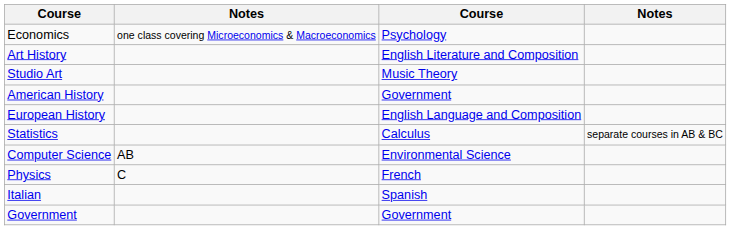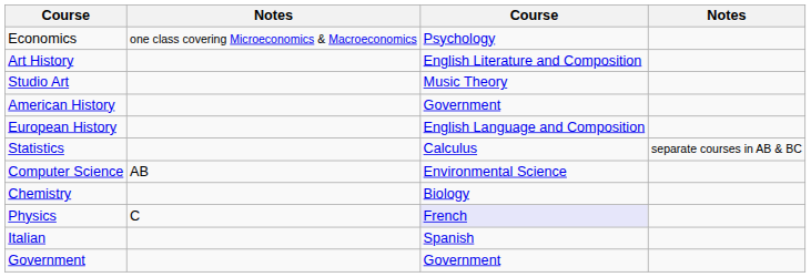 <table class="wikitable">
 <tr>
 <th>Course</th>
 <th>Notes</th>
 <th>Course</th>
 <th>Notes</th>
 </tr>
 <tr>
 <td>Economics</td>
 <td><small>one class covering <a href='#'>Microeconomics</a> & <a href='#'>Macroeconomics</a></small></td>
 <td><a href='#'>Psychology</a></td>
 <td></td>
 </tr>
 <tr>
 <td><a href='#'>Art History</a></td>
 <td></td>
 <td><a href='#'>English Literature and Composition</a></td>
 <td></td>
 </tr>
 <tr>
 <td><a href='#'>Studio Art</a></td>
 <td></td>
 <td><a href='#'>Music Theory</a></td>
 <td></td>
 </tr>
 <tr>
 <td><a href='#'>American History</a></td>
 <td></td>
 <td><a href='#'>Government</a></td>
 <td></td>
 </tr>
 <tr>
 <td><a href='#'>European History</a></td>
 <td></td>
 <td><a href='#'>English Language and Composition</a></td>
 <td></td>
 </tr>
 <tr>
 <td><a href='#'>Statistics</a></td>
 <td></td>
 <td><a href='#'>Calculus</a></td>
 <td><small>separate courses in AB & BC</small></td>
 </tr>
 <tr>
 <td><a href='#'>Computer Science</a></td>
 <td>AB</td>
 <td><a href='#'>Environmental Science</a></td>
 <td></td>
 </tr>
 <tr>
+<td><a href='#'>Chemistry</a></td>
+<td></td>
+<td><a href='#'>Biology</a></td>
+<td></td>
+</tr>
+<tr>
 <td><a href='#'>Physics</a></td>
 <td>C</td>
-<td><a href='#'>French</a></td>
+<td style="background: lavender;"><a href='#'>French</a></td>
 <td></td>
 </tr>
 <tr>
 <td><a href='#'>Italian</a></td>
 <td></td>
 <td><a href='#'>Spanish</a></td>
 <td></td>
 </tr>
 <tr>
 <td><a href='#'>Government</a></td>
 <td></td>
 <td><a href='#'>Government</a></td>
 <td></td>
 </tr>
 </table>
